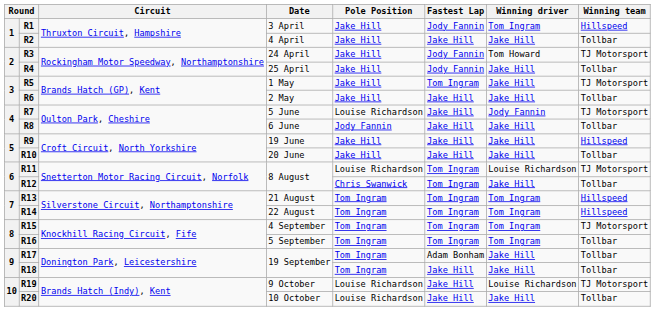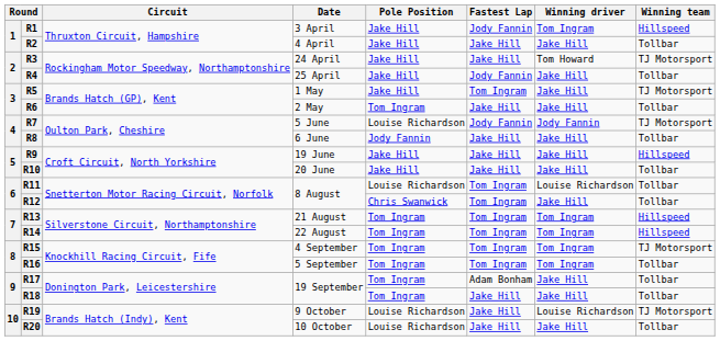 <table class="wikitable" style="font-size: 85%">
 <tr>
 <th colspan=2>Round</th>
 <th>Circuit</th>
 <th>Date</th>
 <th>Pole Position</th>
 <th>Fastest Lap</th>
 <th>Winning driver</th>
 <th>Winning team</th>
 </tr>
 <tr>
 <th rowspan=2>1</th>
 <th>R1</th>
 <td rowspan=2><a href='#'>Thruxton Circuit</a>, <a href='#'>Hampshire</a></td>
 <td>3 April</td>
 <td> <a href='#'>Jake Hill</a></td>
 <td> <a href='#'>Jody Fannin</a></td>
 <td> <a href='#'>Tom Ingram</a></td>
 <td><a href='#'>Hillspeed</a></td>
 </tr>
 <tr>
 <th>R2</th>
 <td>4 April</td>
 <td> <a href='#'>Jake Hill</a></td>
 <td> <a href='#'>Jake Hill</a></td>
 <td> <a href='#'>Jake Hill</a></td>
 <td>Tollbar</td>
 </tr>
 <tr>
 <th rowspan=2>2</th>
 <th>R3</th>
 <td rowspan=2><a href='#'>Rockingham Motor Speedway</a>, <a href='#'>Northamptonshire</a></td>
 <td>24 April</td>
 <td> <a href='#'>Jake Hill</a></td>
-<td> <a href='#'>Jody Fannin</a></td>
+<td> <a href='#'>Jake Hill</a></td>
 <td> Tom Howard</td>
 <td>TJ Motorsport</td>
 </tr>
 <tr>
 <th>R4</th>
 <td>25 April</td>
 <td> <a href='#'>Jake Hill</a></td>
 <td> <a href='#'>Jody Fannin</a></td>
 <td> <a href='#'>Jake Hill</a></td>
 <td>Tollbar</td>
 </tr>
 <tr>
 <th rowspan=2>3</th>
 <th>R5</th>
 <td rowspan=2><a href='#'>Brands Hatch (GP)</a>, <a href='#'>Kent</a></td>
 <td>1 May</td>
 <td> <a href='#'>Jake Hill</a></td>
 <td> <a href='#'>Tom Ingram</a></td>
 <td> <a href='#'>Jake Hill</a></td>
 <td>TJ Motorsport</td>
 </tr>
 <tr>
 <th>R6</th>
 <td>2 May</td>
-<td> <a href='#'>Jake Hill</a></td>
+<td> <a href='#'>Tom Ingram</a></td>
 <td> <a href='#'>Jake Hill</a></td>
 <td> <a href='#'>Jake Hill</a></td>
 <td>Tollbar</td>
 </tr>
 <tr>
 <th rowspan=2>4</th>
 <th>R7</th>
 <td rowspan=2><a href='#'>Oulton Park</a>, <a href='#'>Cheshire</a></td>
 <td>5 June</td>
 <td> Louise Richardson</td>
-<td> <a href='#'>Jake Hill</a></td>
+<td> <a href='#'>Jody Fannin</a></td>
 <td> <a href='#'>Jody Fannin</a></td>
 <td>TJ Motorsport</td>
 </tr>
 <tr>
 <th>R8</th>
 <td>6 June</td>
 <td> <a href='#'>Jody Fannin</a></td>
 <td> <a href='#'>Jake Hill</a></td>
 <td> <a href='#'>Jake Hill</a></td>
 <td>Tollbar</td>
 </tr>
 <tr>
 <th rowspan=2>5</th>
 <th>R9</th>
 <td rowspan=2><a href='#'>Croft Circuit</a>, <a href='#'>North Yorkshire</a></td>
 <td>19 June</td>
 <td> <a href='#'>Jake Hill</a></td>
 <td> <a href='#'>Jake Hill</a></td>
 <td> <a href='#'>Jake Hill</a></td>
 <td><a href='#'>Hillspeed</a></td>
 </tr>
 <tr>
 <th>R10</th>
 <td>20 June</td>
 <td> <a href='#'>Jake Hill</a></td>
 <td> <a href='#'>Jake Hill</a></td>
 <td> <a href='#'>Jake Hill</a></td>
 <td>Tollbar</td>
 </tr>
 <tr>
 <th rowspan=2>6</th>
 <th>R11</th>
 <td rowspan=2><a href='#'>Snetterton Motor Racing Circuit</a>, <a href='#'>Norfolk</a></td>
 <td rowspan=2>8 August</td>
 <td> Louise Richardson</td>
 <td> <a href='#'>Tom Ingram</a></td>
 <td> Louise Richardson</td>
-<td>TJ Motorsport</td>
+<td>Tollbar</td>
 </tr>
 <tr>
 <th>R12</th>
 <td> <a href='#'>Chris Swanwick</a></td>
 <td> <a href='#'>Tom Ingram</a></td>
 <td> <a href='#'>Jake Hill</a></td>
 <td>Tollbar</td>
 </tr>
 <tr>
 <th rowspan=2>7</th>
 <th>R13</th>
 <td rowspan=2><a href='#'>Silverstone Circuit</a>, <a href='#'>Northamptonshire</a></td>
 <td>21 August</td>
 <td> <a href='#'>Tom Ingram</a></td>
 <td> <a href='#'>Tom Ingram</a></td>
 <td> <a href='#'>Tom Ingram</a></td>
 <td><a href='#'>Hillspeed</a></td>
 </tr>
 <tr>
 <th>R14</th>
 <td>22 August</td>
 <td> <a href='#'>Tom Ingram</a></td>
 <td> <a href='#'>Tom Ingram</a></td>
 <td> <a href='#'>Tom Ingram</a></td>
 <td><a href='#'>Hillspeed</a></td>
 </tr>
 <tr>
 <th rowspan=2>8</th>
 <th>R15</th>
 <td rowspan=2><a href='#'>Knockhill Racing Circuit</a>, <a href='#'>Fife</a></td>
 <td>4 September</td>
 <td> <a href='#'>Tom Ingram</a></td>
 <td> <a href='#'>Tom Ingram</a></td>
 <td> <a href='#'>Tom Ingram</a></td>
 <td>TJ Motorsport</td>
 </tr>
 <tr>
 <th>R16</th>
 <td>5 September</td>
 <td> <a href='#'>Tom Ingram</a></td>
 <td> <a href='#'>Tom Ingram</a></td>
 <td> <a href='#'>Tom Ingram</a></td>
 <td>Tollbar</td>
 </tr>
 <tr>
 <th rowspan=2>9</th>
 <th>R17</th>
 <td rowspan=2><a href='#'>Donington Park</a>, <a href='#'>Leicestershire</a></td>
 <td rowspan=2>19 September</td>
 <td> <a href='#'>Tom Ingram</a></td>
 <td> Adam Bonham</td>
 <td> <a href='#'>Jake Hill</a></td>
 <td>Tollbar</td>
 </tr>
 <tr>
 <th>R18</th>
 <td> <a href='#'>Tom Ingram</a></td>
 <td> <a href='#'>Jake Hill</a></td>
 <td> <a href='#'>Jake Hill</a></td>
 <td>Tollbar</td>
 </tr>
 <tr>
 <th rowspan=2>10</th>
 <th>R19</th>
 <td rowspan=2><a href='#'>Brands Hatch (Indy)</a>, <a href='#'>Kent</a></td>
 <td>9 October</td>
 <td> Louise Richardson</td>
 <td> <a href='#'>Jake Hill</a></td>
 <td> Louise Richardson</td>
 <td>TJ Motorsport</td>
 </tr>
 <tr>
 <th>R20</th>
 <td>10 October</td>
 <td> Louise Richardson</td>
 <td> <a href='#'>Jake Hill</a></td>
 <td> <a href='#'>Jake Hill</a></td>
 <td>Tollbar</td>
 </tr>
 </table>
